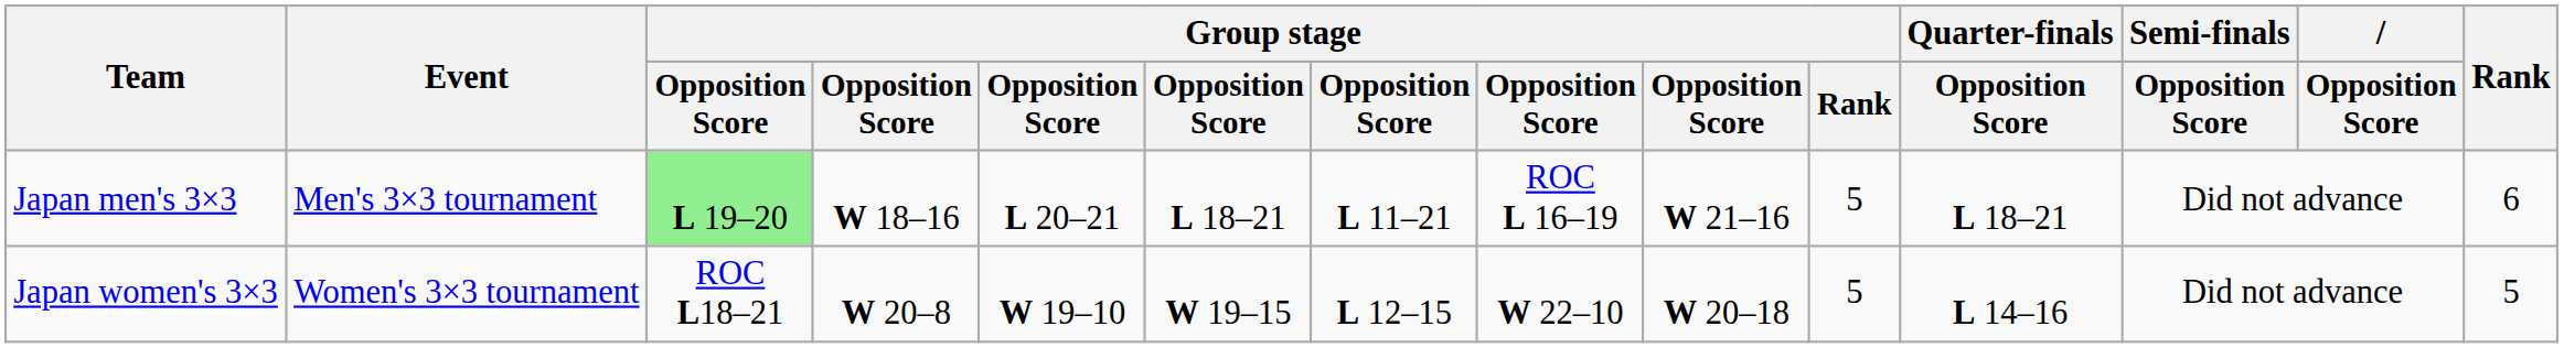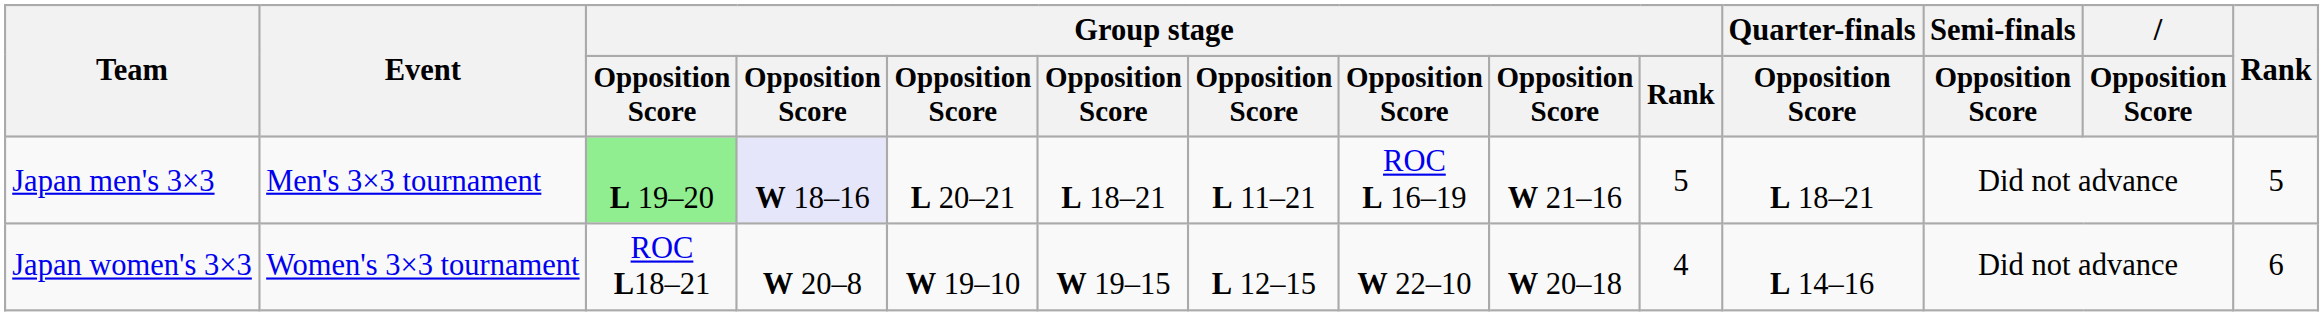 <table class="wikitable" style="text-align:center; font-size:90%">
 <tr>
 <th rowspan=2>Team</th>
 <th rowspan=2>Event</th>
 <th colspan=8>Group stage</th>
 <th>Quarter-finals</th>
 <th>Semi-finals</th>
 <th> / </th>
 <th rowspan=2>Rank</th>
 </tr>
 <tr style="font-size:95%">
 <th>Opposition<br>Score</th>
 <th>Opposition<br>Score</th>
 <th>Opposition<br>Score</th>
 <th>Opposition<br>Score</th>
 <th>Opposition<br>Score</th>
 <th>Opposition<br>Score</th>
 <th>Opposition<br>Score</th>
 <th>Rank</th>
 <th>Opposition<br>Score</th>
 <th>Opposition<br>Score</th>
 <th>Opposition<br>Score</th>
 </tr>
 <tr>
 <td align=left><a href='#'>Japan men's 3×3</a></td>
 <td align=left><a href='#'>Men's 3×3 tournament</a></td>
 <td style="background: lightgreen;"><br><strong>L</strong> 19–20</td>
-<td><br><strong>W</strong> 18–16</td>
+<td style="background: lavender;"><br><strong>W</strong> 18–16</td>
 <td><br><strong>L</strong> 20–21</td>
 <td><br><strong>L</strong> 18–21</td>
 <td><br><strong>L</strong> 11–21</td>
 <td> <a href='#'>ROC</a><br><strong>L</strong> 16–19</td>
 <td><br><strong>W</strong> 21–16</td>
 <td>5</td>
 <td><br><strong>L</strong> 18–21</td>
 <td colspan=2>Did not advance</td>
-<td>6</td>
+<td>5</td>
 </tr>
 <tr>
 <td align=left><a href='#'>Japan women's 3×3</a></td>
 <td align=left><a href='#'>Women's 3×3 tournament</a></td>
 <td> <a href='#'>ROC</a><br><strong>L</strong>18–21</td>
 <td><br><strong>W</strong> 20–8</td>
 <td><br><strong>W</strong> 19–10</td>
 <td><br><strong>W</strong> 19–15</td>
 <td><br><strong>L</strong> 12–15</td>
 <td><br><strong>W</strong> 22–10</td>
 <td><br><strong>W</strong> 20–18</td>
-<td>5</td>
+<td>4</td>
 <td><br><strong>L</strong> 14–16</td>
 <td colspan=2>Did not advance</td>
-<td>5</td>
+<td>6</td>
 </tr>
 </table>
